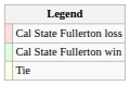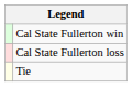 <table class="wikitable" style="font-size:90%">
 <tr>
 <th colspan="2">Legend</th>
+</tr>
+<tr>
+<td bgcolor=ddffdd> </td>
+<td>Cal State Fullerton win</td>
 </tr>
 <tr>
 <td bgcolor=ffdddd> </td>
 <td>Cal State Fullerton loss</td>
 </tr>
 <tr>
-<td bgcolor=ddffdd> </td>
-<td>Cal State Fullerton win</td>
-</tr>
-<tr>
 <td bgcolor="#FFFFE6"> </td>
 <td>Tie</td>
 </tr>
 </table>
